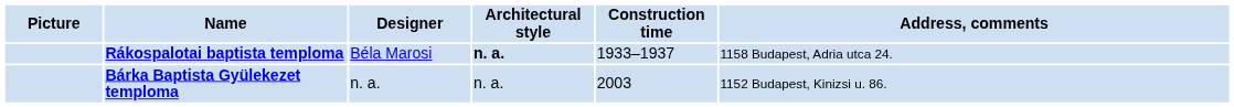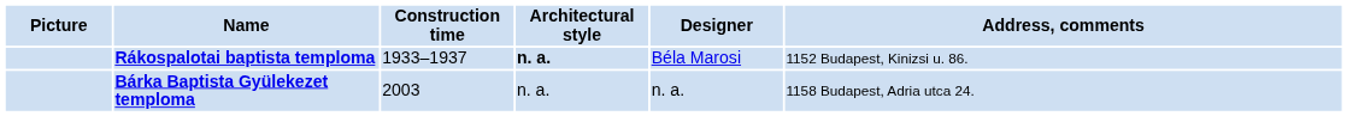 <table width="100%">
 <tr>
 <th bgcolor="#CEDFF2" width="8%">Picture</th>
 <th bgcolor="#CEDFF2" width="20%">Name</th>
+<th bgcolor="#CEDFF2" width="10%">Construction time</th>
+<th bgcolor="#CEDFF2" width="10%">Architectural style</th>
 <th bgcolor="#CEDFF2" width="10%">Designer</th>
-<th bgcolor="#CEDFF2" width="10%">Architectural style</th>
-<th bgcolor="#CEDFF2" width="10%">Construction time</th>
 <th bgcolor="#CEDFF2" width="42%">Address, comments</th>
 </tr>
 <tr>
 <td bgcolor="#CEDFF2"></td>
 <td bgcolor="#CEDFF2"><strong><a href='#'>Rákospalotai baptista temploma</a></strong></td>
+<td bgcolor="#CEDFF2">1933–1937</td>
+<td bgcolor="#CEDFF2"><strong>n. a.</strong></td>
 <td bgcolor="#CEDFF2"><a href='#'>Béla Marosi</a></td>
-<td bgcolor="#CEDFF2"><strong>n. a.</strong></td>
-<td bgcolor="#CEDFF2">1933–1937</td>
-<td bgcolor="#CEDFF2"><small>1158 Budapest, Adria utca 24. </small></td>
+<td bgcolor="#CEDFF2"><small>1152 Budapest, Kinizsi u. 86. </small></td>
 </tr>
 <tr>
 <td bgcolor="#CEDFF2"></td>
 <td bgcolor="#CEDFF2"><strong><a href='#'>Bárka Baptista Gyülekezet temploma</a></strong></td>
+<td bgcolor="#CEDFF2">2003</td>
 <td bgcolor="#CEDFF2">n. a.</td>
 <td bgcolor="#CEDFF2">n. a.</td>
-<td bgcolor="#CEDFF2">2003</td>
-<td bgcolor="#CEDFF2"><small>1152 Budapest, Kinizsi u. 86. </small></td>
+<td bgcolor="#CEDFF2"><small>1158 Budapest, Adria utca 24. </small></td>
 </tr>
 </table>
